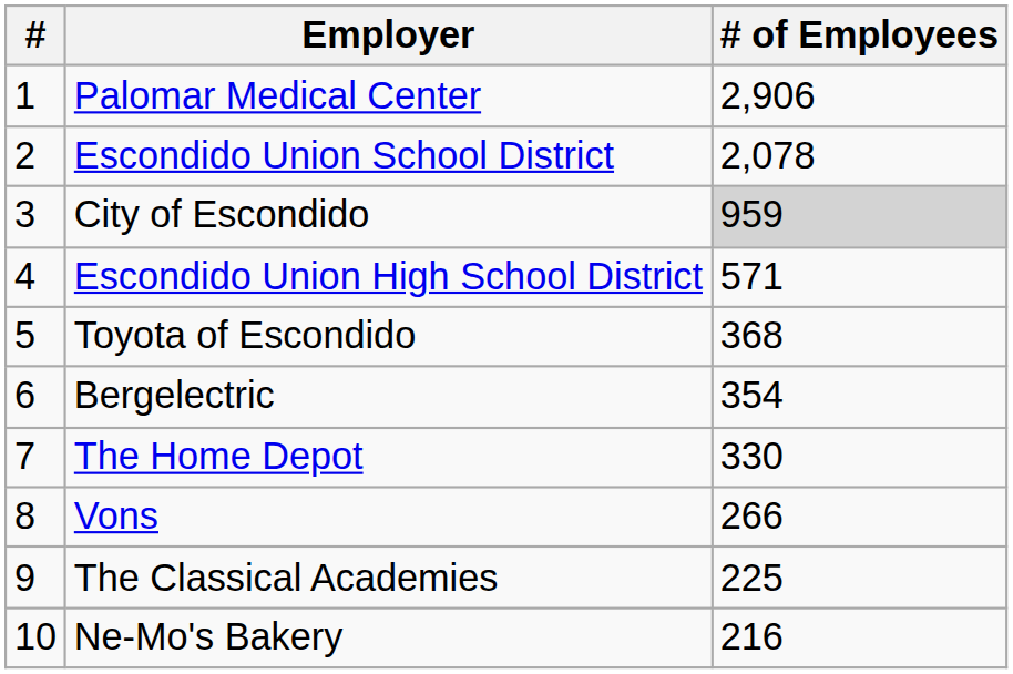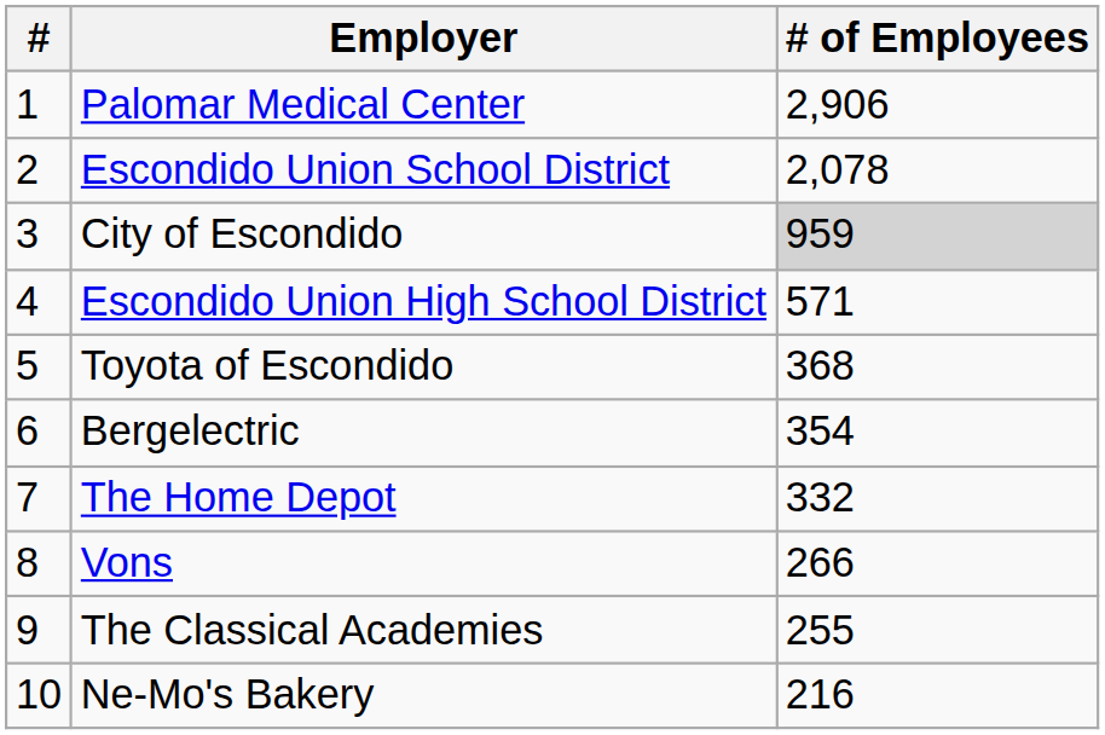 <table class="wikitable">
 <tr>
 <th>#</th>
 <th>Employer</th>
 <th># of Employees</th>
 </tr>
 <tr>
 <td>1</td>
 <td><a href='#'>Palomar Medical Center</a></td>
 <td>2,906</td>
 </tr>
 <tr>
 <td>2</td>
 <td><a href='#'>Escondido Union School District</a></td>
 <td>2,078</td>
 </tr>
 <tr>
 <td>3</td>
 <td>City of Escondido</td>
 <td style="background: lightgrey;">959</td>
 </tr>
 <tr>
 <td>4</td>
 <td><a href='#'>Escondido Union High School District</a></td>
 <td>571</td>
 </tr>
 <tr>
 <td>5</td>
 <td>Toyota of Escondido</td>
 <td>368</td>
 </tr>
 <tr>
 <td>6</td>
 <td>Bergelectric</td>
 <td>354</td>
 </tr>
 <tr>
 <td>7</td>
 <td><a href='#'>The Home Depot</a></td>
-<td>330</td>
+<td>332</td>
 </tr>
 <tr>
 <td>8</td>
 <td><a href='#'>Vons</a></td>
 <td>266</td>
 </tr>
 <tr>
 <td>9</td>
 <td>The Classical Academies</td>
-<td>225</td>
+<td>255</td>
 </tr>
 <tr>
 <td>10</td>
 <td>Ne-Mo's Bakery</td>
 <td>216</td>
 </tr>
 </table>
